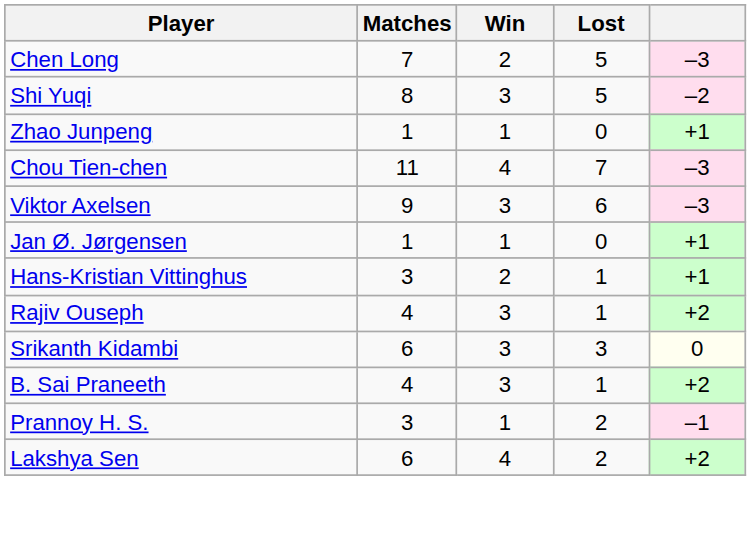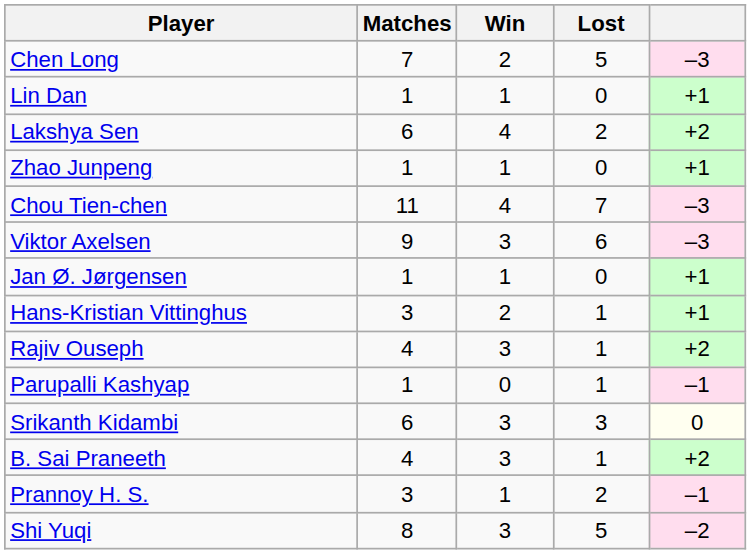 <table class=wikitable style="text-align:center; font-size:small">
 <tr>
 <th width="200">Player</th>
 <th width="50">Matches</th>
 <th width="50">Win</th>
 <th width="50">Lost</th>
 <th width="50"></th>
 </tr>
 <tr>
 <td align="left"> <a href='#'>Chen Long</a></td>
 <td>7</td>
 <td>2</td>
 <td>5</td>
 <td bgcolor="#ffddee">–3</td>
 </tr>
 <tr>
-<td align="left"> <a href='#'>Shi Yuqi</a></td>
-<td>8</td>
-<td>3</td>
-<td>5</td>
-<td bgcolor="#ffddee">–2</td>
+<td align="left"> <a href='#'>Lin Dan</a></td>
+<td>1</td>
+<td>1</td>
+<td>0</td>
+<td bgcolor="#ccffcc">+1</td>
+</tr>
+<tr>
+<td align="left"> <a href='#'>Lakshya Sen</a></td>
+<td>6</td>
+<td>4</td>
+<td>2</td>
+<td bgcolor="#ccffcc">+2</td>
 </tr>
 <tr>
 <td align="left"> <a href='#'>Zhao Junpeng</a></td>
 <td>1</td>
 <td>1</td>
 <td>0</td>
 <td bgcolor="#ccffcc">+1</td>
 </tr>
 <tr>
 <td align="left"> <a href='#'>Chou Tien-chen</a></td>
 <td>11</td>
 <td>4</td>
 <td>7</td>
 <td bgcolor="#ffddee">–3</td>
 </tr>
 <tr>
 <td align="left"> <a href='#'>Viktor Axelsen</a></td>
 <td>9</td>
 <td>3</td>
 <td>6</td>
 <td bgcolor="#ffddee">–3</td>
 </tr>
 <tr>
 <td align="left"> <a href='#'>Jan Ø. Jørgensen</a></td>
 <td>1</td>
 <td>1</td>
 <td>0</td>
 <td bgcolor="#ccffcc">+1</td>
 </tr>
 <tr>
 <td align="left"> <a href='#'>Hans-Kristian Vittinghus</a></td>
 <td>3</td>
 <td>2</td>
 <td>1</td>
 <td bgcolor="#ccffcc">+1</td>
 </tr>
 <tr>
 <td align="left"> <a href='#'>Rajiv Ouseph</a></td>
 <td>4</td>
 <td>3</td>
 <td>1</td>
 <td bgcolor="#ccffcc">+2</td>
 </tr>
 <tr>
+<td align="left"> <a href='#'>Parupalli Kashyap</a></td>
+<td>1</td>
+<td>0</td>
+<td>1</td>
+<td bgcolor="#ffddee">–1</td>
+</tr>
+<tr>
 <td align="left"> <a href='#'>Srikanth Kidambi</a></td>
 <td>6</td>
 <td>3</td>
 <td>3</td>
 <td bgcolor="#fffff0">0</td>
 </tr>
 <tr>
 <td align="left"> <a href='#'>B. Sai Praneeth</a></td>
 <td>4</td>
 <td>3</td>
 <td>1</td>
 <td bgcolor="#ccffcc">+2</td>
 </tr>
 <tr>
 <td align="left"> <a href='#'>Prannoy H. S.</a></td>
 <td>3</td>
 <td>1</td>
 <td>2</td>
 <td bgcolor="#ffddee">–1</td>
 </tr>
 <tr>
-<td align="left"> <a href='#'>Lakshya Sen</a></td>
-<td>6</td>
-<td>4</td>
-<td>2</td>
-<td bgcolor="#ccffcc">+2</td>
+<td align="left"> <a href='#'>Shi Yuqi</a></td>
+<td>8</td>
+<td>3</td>
+<td>5</td>
+<td bgcolor="#ffddee">–2</td>
 </tr>
 </table>
